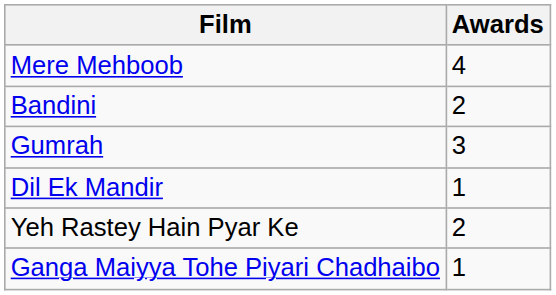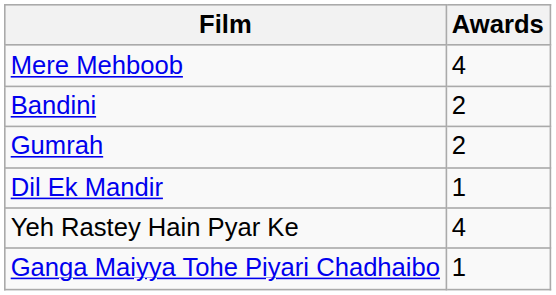 <table class="wikitable">
 <tr>
 <th>Film</th>
 <th>Awards</th>
 </tr>
 <tr>
 <td><a href='#'>Mere Mehboob</a></td>
 <td>4</td>
 </tr>
 <tr>
 <td><a href='#'>Bandini</a></td>
 <td>2</td>
 </tr>
 <tr>
 <td><a href='#'>Gumrah</a></td>
-<td>3</td>
+<td>2</td>
 </tr>
 <tr>
 <td><a href='#'>Dil Ek Mandir</a></td>
 <td>1</td>
 </tr>
 <tr>
 <td>Yeh Rastey Hain Pyar Ke</td>
-<td>2</td>
+<td>4</td>
 </tr>
 <tr>
 <td><a href='#'>Ganga Maiyya Tohe Piyari Chadhaibo</a></td>
 <td>1</td>
 </tr>
 </table>
